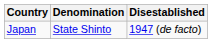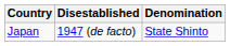 <table class="sortable wikitable">
 <tr>
 <th>Country</th>
+<th>Disestablished</th>
 <th>Denomination</th>
-<th>Disestablished</th>
 </tr>
 <tr>
 <td><a href='#'>Japan</a></td>
+<td><a href='#'>1947</a> (<em>de facto</em>)</td>
 <td><a href='#'>State Shinto</a></td>
-<td><a href='#'>1947</a> (<em>de facto</em>)</td>
 </tr>
 </table>
